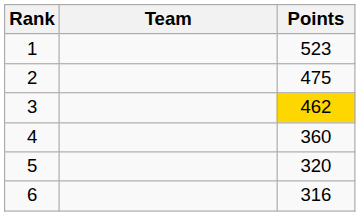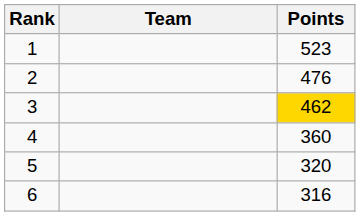 <table class="wikitable" style="text-align:center;">
 <tr>
 <th width=40>Rank</th>
 <th width=180>Team</th>
 <th width=60>Points</th>
 </tr>
 <tr>
 <td>1</td>
 <td align=left></td>
 <td>523</td>
 </tr>
 <tr>
 <td>2</td>
 <td align=left></td>
-<td>475</td>
+<td>476</td>
 </tr>
 <tr>
 <td>3</td>
 <td align=left></td>
 <td style="background: gold;">462</td>
 </tr>
 <tr>
 <td>4</td>
 <td align=left></td>
 <td>360</td>
 </tr>
 <tr>
 <td>5</td>
 <td align=left></td>
 <td>320</td>
 </tr>
 <tr>
 <td>6</td>
 <td align=left></td>
 <td>316</td>
 </tr>
 </table>
